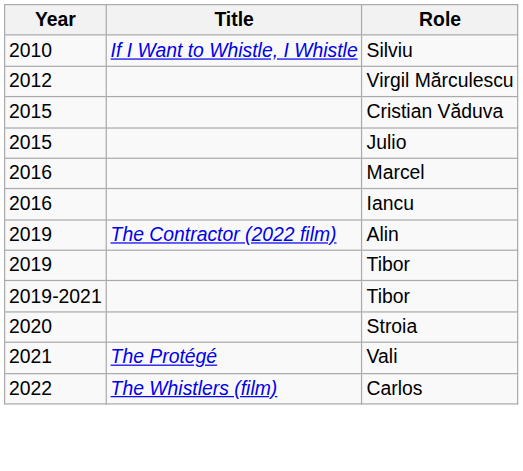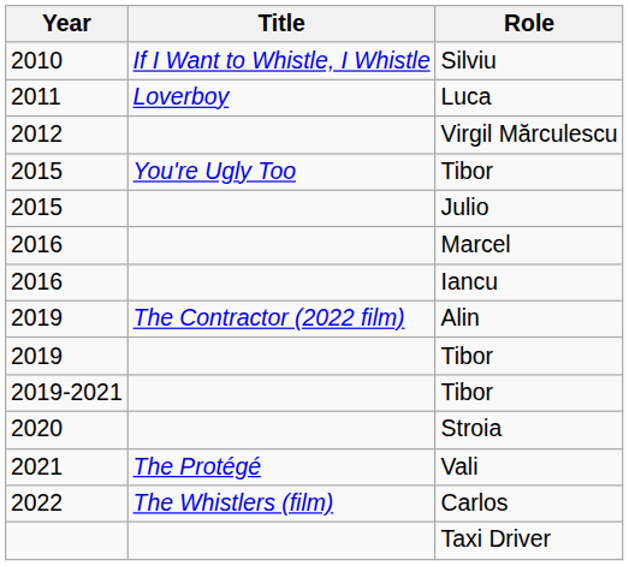 <table class="wikitable sortable">
 <tr>
 <th>Year</th>
 <th>Title</th>
 <th>Role</th>
 </tr>
 <tr>
 <td>2010</td>
 <td><em><a href='#'>If I Want to Whistle, I Whistle</a></em></td>
 <td>Silviu</td>
 </tr>
 <tr>
+<td>2011</td>
+<td><em><a href='#'>Loverboy</a></em></td>
+<td>Luca</td>
+</tr>
+<tr>
 <td>2012</td>
 <td><em></em></td>
 <td>Virgil Mărculescu</td>
 </tr>
 <tr>
 <td>2015</td>
-<td><em></em></td>
-<td>Cristian Văduva</td>
+<td><em><a href='#'>You're Ugly Too</a></em></td>
+<td>Tibor</td>
 </tr>
 <tr>
 <td>2015</td>
 <td><em></em></td>
 <td>Julio</td>
 </tr>
 <tr>
 <td>2016</td>
 <td><em></em></td>
 <td>Marcel</td>
 </tr>
 <tr>
 <td>2016</td>
 <td><em></em></td>
 <td>Iancu</td>
 </tr>
 <tr>
 <td>2019</td>
 <td><em><a href='#'>The Contractor (2022 film)</a></em></td>
 <td>Alin</td>
 </tr>
 <tr>
 <td>2019</td>
 <td><em></em></td>
 <td>Tibor</td>
 </tr>
 <tr>
 <td>2019-2021</td>
 <td><em></em></td>
 <td>Tibor</td>
 </tr>
 <tr>
 <td>2020</td>
 <td><em></em></td>
 <td>Stroia</td>
 </tr>
 <tr>
 <td>2021</td>
 <td><em><a href='#'>The Protégé</a></em></td>
 <td>Vali</td>
 </tr>
 <tr>
 <td>2022</td>
 <td><em><a href='#'>The Whistlers (film)</a></em></td>
 <td>Carlos</td>
 </tr>
+<tr>
+<td></td>
+<td></td>
+<td>Taxi Driver</td>
+</tr>
 </table>
